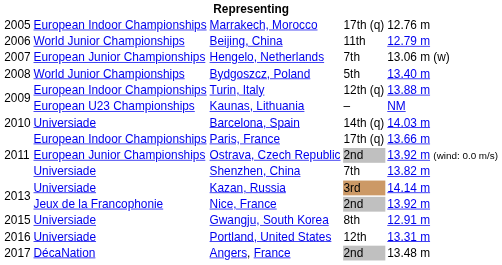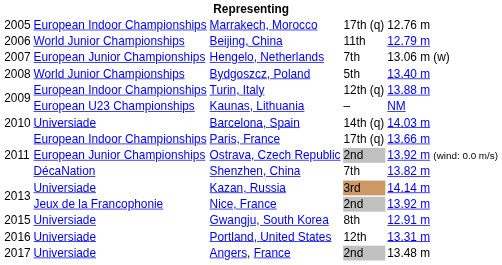 <table>
 <tr>
 <th colspan="6">Representing </th>
 </tr>
 <tr>
 <td>2005</td>
 <td><a href='#'>European Indoor Championships</a></td>
 <td><a href='#'>Marrakech, Morocco</a></td>
 <td>17th (q)</td>
 <td>12.76 m</td>
 </tr>
 <tr>
 <td>2006</td>
 <td><a href='#'>World Junior Championships</a></td>
 <td><a href='#'>Beijing, China</a></td>
 <td>11th</td>
 <td><a href='#'>12.79 m</a></td>
 </tr>
 <tr>
 <td>2007</td>
 <td><a href='#'>European Junior Championships</a></td>
 <td><a href='#'>Hengelo, Netherlands</a></td>
 <td>7th</td>
 <td>13.06 m (w)</td>
 </tr>
 <tr>
 <td>2008</td>
 <td><a href='#'>World Junior Championships</a></td>
 <td><a href='#'>Bydgoszcz, Poland</a></td>
 <td>5th</td>
 <td><a href='#'>13.40 m</a></td>
 </tr>
 <tr>
 <td rowspan=2>2009</td>
 <td><a href='#'>European Indoor Championships</a></td>
 <td><a href='#'>Turin, Italy</a></td>
 <td>12th (q)</td>
 <td><a href='#'>13.88 m</a></td>
 </tr>
 <tr>
 <td><a href='#'>European U23 Championships</a></td>
 <td><a href='#'>Kaunas, Lithuania</a></td>
 <td>–</td>
 <td><a href='#'>NM</a></td>
 </tr>
 <tr>
 <td>2010</td>
 <td><a href='#'>Universiade</a></td>
 <td><a href='#'>Barcelona, Spain</a></td>
 <td>14th (q)</td>
 <td><a href='#'>14.03 m</a></td>
 </tr>
 <tr>
 <td rowspan=3>2011</td>
 <td><a href='#'>European Indoor Championships</a></td>
 <td><a href='#'>Paris, France</a></td>
 <td>17th (q)</td>
 <td><a href='#'>13.66 m</a></td>
 </tr>
 <tr>
 <td><a href='#'>European Junior Championships</a></td>
 <td><a href='#'>Ostrava, Czech Republic</a></td>
 <td bgcolor=silver>2nd</td>
 <td><a href='#'>13.92 m</a> <small>(wind: 0.0 m/s)</small></td>
 </tr>
 <tr>
-<td><a href='#'>Universiade</a></td>
+<td><a href='#'>DécaNation</a></td>
 <td><a href='#'>Shenzhen, China</a></td>
 <td>7th</td>
 <td><a href='#'>13.82 m</a></td>
 </tr>
 <tr>
 <td rowspan=2>2013</td>
 <td><a href='#'>Universiade</a></td>
 <td><a href='#'>Kazan, Russia</a></td>
 <td bgcolor=cc9966>3rd</td>
 <td><a href='#'>14.14 m</a></td>
 </tr>
 <tr>
 <td><a href='#'>Jeux de la Francophonie</a></td>
 <td><a href='#'>Nice, France</a></td>
 <td bgcolor=silver>2nd</td>
 <td><a href='#'>13.92 m</a></td>
 </tr>
 <tr>
 <td>2015</td>
 <td><a href='#'>Universiade</a></td>
 <td><a href='#'>Gwangju, South Korea</a></td>
 <td>8th</td>
 <td><a href='#'>12.91 m</a></td>
 </tr>
 <tr>
 <td>2016</td>
 <td><a href='#'>Universiade</a></td>
 <td><a href='#'>Portland, United States</a></td>
 <td>12th</td>
 <td><a href='#'>13.31 m</a></td>
 </tr>
 <tr>
 <td>2017</td>
-<td><a href='#'>DécaNation</a></td>
+<td><a href='#'>Universiade</a></td>
 <td><a href='#'>Angers</a>, <a href='#'>France</a></td>
 <td bgcolor=silver>2nd</td>
 <td>13.48 m</td>
 </tr>
 </table>
